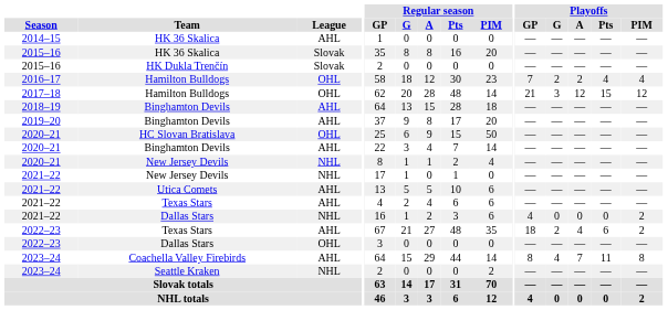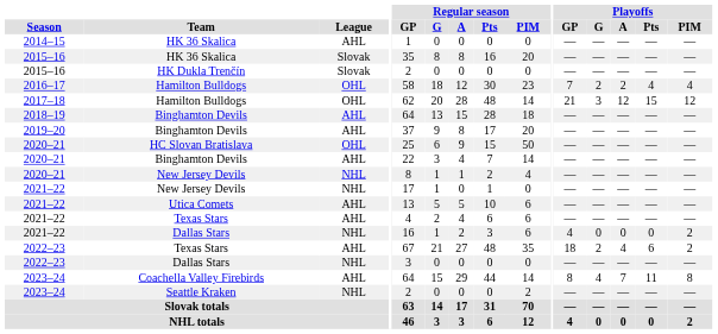 <table border="0" cellpadding="1" cellspacing="0" style="text-align:center; width:60em;">
 <tr bgcolor="#e0e0e0">
 <th colspan="3" bgcolor="#ffffff"></th>
 <th rowspan="99" bgcolor="#ffffff"></th>
 <th colspan="5"><a href='#'>Regular season</a></th>
 <th rowspan="99" bgcolor="#ffffff"></th>
 <th colspan="5"><a href='#'>Playoffs</a></th>
 </tr>
 <tr bgcolor="#e0e0e0">
 <th><a href='#'>Season</a></th>
 <th>Team</th>
 <th>League</th>
 <th>GP</th>
 <th><a href='#'>G</a></th>
 <th><a href='#'>A</a></th>
 <th><a href='#'>Pts</a></th>
 <th><a href='#'>PIM</a></th>
 <th>GP</th>
 <th>G</th>
 <th>A</th>
 <th>Pts</th>
 <th>PIM</th>
 </tr>
 <tr>
 <td><a href='#'>2014–15</a></td>
 <td><a href='#'>HK 36 Skalica</a></td>
 <td>AHL</td>
 <td>1</td>
 <td>0</td>
 <td>0</td>
 <td>0</td>
 <td>0</td>
 <td>—</td>
 <td>—</td>
 <td>—</td>
 <td>—</td>
 <td>—</td>
 </tr>
 <tr bgcolor="#f0f0f0">
 <td><a href='#'>2015–16</a></td>
 <td>HK 36 Skalica</td>
 <td>Slovak</td>
 <td>35</td>
 <td>8</td>
 <td>8</td>
 <td>16</td>
 <td>20</td>
 <td>—</td>
 <td>—</td>
 <td>—</td>
 <td>—</td>
 <td>—</td>
 </tr>
 <tr>
 <td>2015–16</td>
 <td><a href='#'>HK Dukla Trenčín</a></td>
 <td>Slovak</td>
 <td>2</td>
 <td>0</td>
 <td>0</td>
 <td>0</td>
 <td>0</td>
 <td>—</td>
 <td>—</td>
 <td>—</td>
 <td>—</td>
 <td>—</td>
 </tr>
 <tr bgcolor="#f0f0f0">
 <td><a href='#'>2016–17</a></td>
 <td><a href='#'>Hamilton Bulldogs</a></td>
 <td><a href='#'>OHL</a></td>
 <td>58</td>
 <td>18</td>
 <td>12</td>
 <td>30</td>
 <td>23</td>
 <td>7</td>
 <td>2</td>
 <td>2</td>
 <td>4</td>
 <td>4</td>
 </tr>
 <tr>
 <td><a href='#'>2017–18</a></td>
 <td>Hamilton Bulldogs</td>
 <td>OHL</td>
 <td>62</td>
 <td>20</td>
 <td>28</td>
 <td>48</td>
 <td>14</td>
 <td>21</td>
 <td>3</td>
 <td>12</td>
 <td>15</td>
 <td>12</td>
 </tr>
 <tr bgcolor="#f0f0f0">
 <td><a href='#'>2018–19</a></td>
 <td><a href='#'>Binghamton Devils</a></td>
 <td><a href='#'>AHL</a></td>
 <td>64</td>
 <td>13</td>
 <td>15</td>
 <td>28</td>
 <td>18</td>
 <td>—</td>
 <td>—</td>
 <td>—</td>
 <td>—</td>
 <td>—</td>
 </tr>
 <tr>
 <td><a href='#'>2019–20</a></td>
 <td>Binghamton Devils</td>
 <td>AHL</td>
 <td>37</td>
 <td>9</td>
 <td>8</td>
 <td>17</td>
 <td>20</td>
 <td>—</td>
 <td>—</td>
 <td>—</td>
 <td>—</td>
 <td>—</td>
 </tr>
 <tr bgcolor="#f0f0f0">
 <td><a href='#'>2020–21</a></td>
 <td><a href='#'>HC Slovan Bratislava</a></td>
 <td><a href='#'>OHL</a></td>
 <td>25</td>
 <td>6</td>
 <td>9</td>
 <td>15</td>
 <td>50</td>
 <td>—</td>
 <td>—</td>
 <td>—</td>
 <td>—</td>
 <td>—</td>
 </tr>
 <tr>
 <td><a href='#'>2020–21</a></td>
 <td>Binghamton Devils</td>
 <td>AHL</td>
 <td>22</td>
 <td>3</td>
 <td>4</td>
 <td>7</td>
 <td>14</td>
 <td>—</td>
 <td>—</td>
 <td>—</td>
 <td>—</td>
 <td>—</td>
 </tr>
 <tr bgcolor="#f0f0f0">
 <td><a href='#'>2020–21</a></td>
 <td><a href='#'>New Jersey Devils</a></td>
 <td><a href='#'>NHL</a></td>
 <td>8</td>
 <td>1</td>
 <td>1</td>
 <td>2</td>
 <td>4</td>
 <td>—</td>
 <td>—</td>
 <td>—</td>
 <td>—</td>
 <td>—</td>
 </tr>
 <tr>
 <td><a href='#'>2021–22</a></td>
 <td>New Jersey Devils</td>
 <td>NHL</td>
 <td>17</td>
 <td>1</td>
 <td>0</td>
 <td>1</td>
 <td>0</td>
 <td>—</td>
 <td>—</td>
 <td>—</td>
 <td>—</td>
 <td>—</td>
 </tr>
 <tr bgcolor="#f0f0f0">
 <td><a href='#'>2021–22</a></td>
 <td><a href='#'>Utica Comets</a></td>
 <td>AHL</td>
 <td>13</td>
 <td>5</td>
 <td>5</td>
 <td>10</td>
 <td>6</td>
 <td>—</td>
 <td>—</td>
 <td>—</td>
 <td>—</td>
 <td>—</td>
 </tr>
 <tr>
 <td>2021–22</td>
 <td><a href='#'>Texas Stars</a></td>
 <td>AHL</td>
 <td>4</td>
 <td>2</td>
 <td>4</td>
 <td>6</td>
 <td>6</td>
 <td>—</td>
 <td>—</td>
 <td>—</td>
 <td>—</td>
 <td>—</td>
 </tr>
 <tr bgcolor="#f0f0f0">
 <td>2021–22</td>
 <td><a href='#'>Dallas Stars</a></td>
 <td>NHL</td>
 <td>16</td>
 <td>1</td>
 <td>2</td>
 <td>3</td>
 <td>6</td>
 <td>4</td>
 <td>0</td>
 <td>0</td>
 <td>0</td>
 <td>2</td>
 </tr>
 <tr>
 <td><a href='#'>2022–23</a></td>
 <td>Texas Stars</td>
 <td>AHL</td>
 <td>67</td>
 <td>21</td>
 <td>27</td>
 <td>48</td>
 <td>35</td>
 <td>18</td>
 <td>2</td>
 <td>4</td>
 <td>6</td>
 <td>2</td>
 </tr>
 <tr bgcolor="#f0f0f0">
 <td><a href='#'>2022–23</a></td>
 <td>Dallas Stars</td>
-<td>OHL</td>
+<td>NHL</td>
 <td>3</td>
 <td>0</td>
 <td>0</td>
 <td>0</td>
 <td>0</td>
 <td>—</td>
 <td>—</td>
 <td>—</td>
 <td>—</td>
 <td>—</td>
 </tr>
 <tr>
 <td><a href='#'>2023–24</a></td>
 <td><a href='#'>Coachella Valley Firebirds</a></td>
 <td>AHL</td>
 <td>64</td>
 <td>15</td>
 <td>29</td>
 <td>44</td>
 <td>14</td>
 <td>8</td>
 <td>4</td>
 <td>7</td>
 <td>11</td>
 <td>8</td>
 </tr>
 <tr bgcolor="#f0f0f0">
 <td><a href='#'>2023–24</a></td>
 <td><a href='#'>Seattle Kraken</a></td>
 <td>NHL</td>
 <td>2</td>
 <td>0</td>
 <td>0</td>
 <td>0</td>
 <td>2</td>
 <td>—</td>
 <td>—</td>
 <td>—</td>
 <td>—</td>
 <td>—</td>
 </tr>
 <tr bgcolor="#e0e0e0">
 <th colspan="3">Slovak totals</th>
 <th>63</th>
 <th>14</th>
 <th>17</th>
 <th>31</th>
 <th>70</th>
 <th>—</th>
 <th>—</th>
 <th>—</th>
 <th>—</th>
 <th>—</th>
 </tr>
 <tr bgcolor="#e0e0e0">
 <th colspan="3">NHL totals</th>
 <th>46</th>
 <th>3</th>
 <th>3</th>
 <th>6</th>
 <th>12</th>
 <th>4</th>
 <th>0</th>
 <th>0</th>
 <th>0</th>
 <th>2</th>
 </tr>
 </table>
